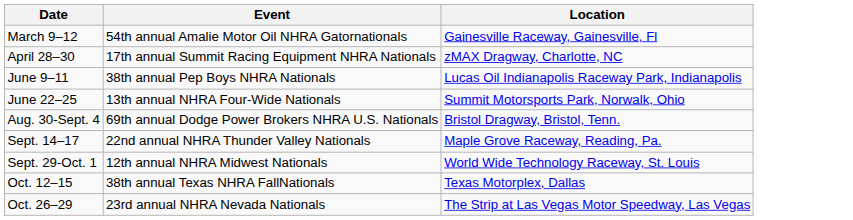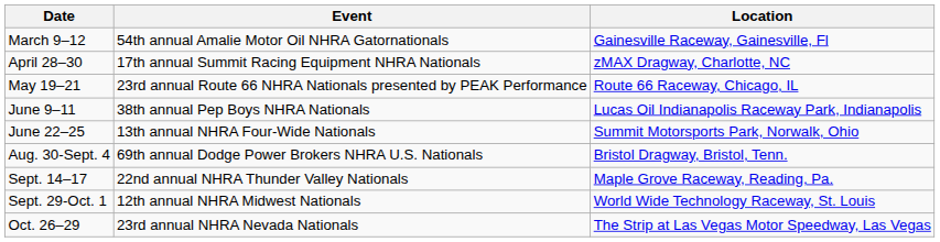 <table class="wikitable">
 <tr>
 <th>Date</th>
 <th>Event</th>
 <th>Location</th>
 </tr>
 <tr>
 <td>March 9–12</td>
 <td>54th annual Amalie Motor Oil NHRA Gatornationals</td>
 <td><a href='#'>Gainesville Raceway, Gainesville, Fl</a></td>
 </tr>
 <tr>
 <td>April 28–30</td>
 <td>17th annual Summit Racing Equipment NHRA Nationals</td>
 <td><a href='#'>zMAX Dragway, Charlotte, NC</a></td>
+</tr>
+<tr>
+<td>May 19–21</td>
+<td>23rd annual Route 66 NHRA Nationals presented by PEAK Performance</td>
+<td><a href='#'>Route 66 Raceway, Chicago, IL</a></td>
 </tr>
 <tr>
 <td>June 9–11</td>
 <td>38th annual Pep Boys NHRA Nationals</td>
 <td><a href='#'>Lucas Oil Indianapolis Raceway Park, Indianapolis</a></td>
 </tr>
 <tr>
 <td>June 22–25</td>
 <td>13th annual NHRA Four-Wide Nationals</td>
 <td><a href='#'>Summit Motorsports Park, Norwalk, Ohio</a></td>
 </tr>
 <tr>
 <td>Aug. 30-Sept. 4</td>
 <td>69th annual Dodge Power Brokers NHRA U.S. Nationals</td>
 <td><a href='#'>Bristol Dragway, Bristol, Tenn.</a></td>
 </tr>
 <tr>
 <td>Sept. 14–17</td>
 <td>22nd annual NHRA Thunder Valley Nationals</td>
 <td><a href='#'>Maple Grove Raceway, Reading, Pa.</a></td>
 </tr>
 <tr>
 <td>Sept. 29-Oct. 1</td>
 <td>12th annual NHRA Midwest Nationals</td>
 <td><a href='#'>World Wide Technology Raceway, St. Louis</a></td>
 </tr>
 <tr>
-<td>Oct. 12–15</td>
-<td>38th annual Texas NHRA FallNationals</td>
-<td><a href='#'>Texas Motorplex, Dallas</a></td>
-</tr>
-<tr>
 <td>Oct. 26–29</td>
 <td>23rd annual NHRA Nevada Nationals</td>
 <td><a href='#'>The Strip at Las Vegas Motor Speedway, Las Vegas</a></td>
 </tr>
 </table>
